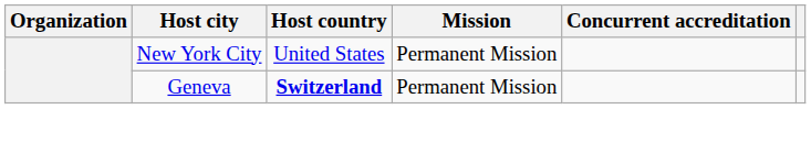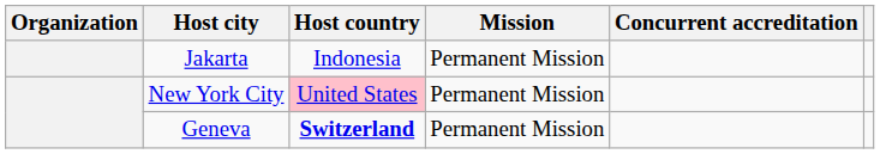 <table class="wikitable plainrowheaders" style="text-align:center;">
 <tr>
 <th scope="col">Organization</th>
 <th scope="col">Host city</th>
 <th scope="col">Host country</th>
 <th scope="col">Mission</th>
 <th scope="col">Concurrent accreditation</th>
 <th scope="col"></th>
 </tr>
 <tr>
+<th scope="row"></th>
+<td><a href='#'>Jakarta</a></td>
+<td><a href='#'>Indonesia</a></td>
+<td>Permanent Mission</td>
+<td></td>
+<td></td>
+</tr>
+<tr>
 <th scope="row" rowspan="2"></th>
 <td><a href='#'>New York City</a></td>
-<td><a href='#'>United States</a></td>
+<td style="background: pink;"><a href='#'>United States</a></td>
 <td>Permanent Mission</td>
 <td></td>
 <td></td>
 </tr>
 <tr>
 <td><a href='#'>Geneva</a></td>
 <td><strong><a href='#'>Switzerland</a></strong></td>
 <td>Permanent Mission</td>
 <td></td>
 <td></td>
 </tr>
 </table>
